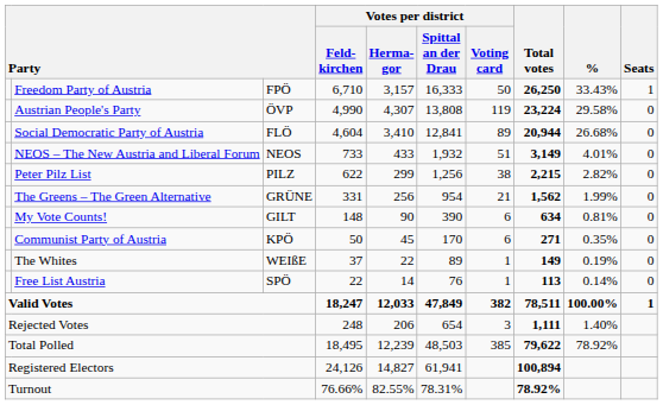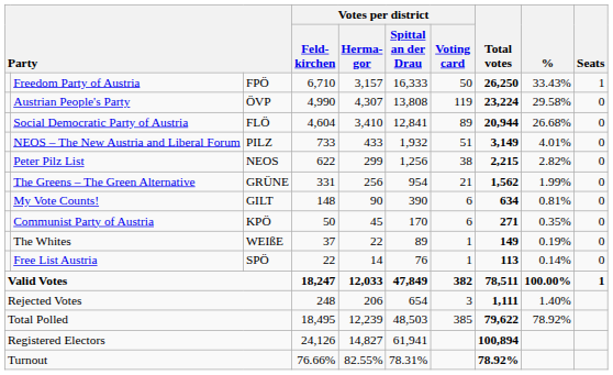 <table class="wikitable" border="1" style="text-align:right;">
 <tr>
 <th style="text-align:left;" valign=bottom rowspan=2 colspan=3>Party</th>
 <th colspan=4>Votes per district</th>
 <th align=center valign=bottom rowspan=2 width="50">Total<br>votes</th>
 <th align=center valign=bottom rowspan=2 width="50">%</th>
 <th align=center valign=bottom rowspan=2>Seats</th>
 </tr>
 <tr>
 <th align=center valign=bottom width="50"><a href='#'>Feld-<br>kirchen</a></th>
 <th align=center valign=bottom width="50"><a href='#'>Herma-<br>gor</a></th>
 <th align=center valign=bottom width="50"><a href='#'>Spittal<br>an der<br>Drau</a></th>
 <th align=center valign=bottom width="50"><a href='#'>Voting<br>card</a></th>
 </tr>
 <tr>
 <td></td>
 <td align=left><a href='#'>Freedom Party of Austria</a></td>
 <td align=left>FPÖ</td>
 <td>6,710</td>
 <td>3,157</td>
 <td>16,333</td>
 <td>50</td>
 <td><strong>26,250</strong></td>
 <td>33.43%</td>
 <td>1</td>
 </tr>
 <tr>
 <td></td>
 <td align=left><a href='#'>Austrian People's Party</a></td>
 <td align=left>ÖVP</td>
 <td>4,990</td>
 <td>4,307</td>
 <td>13,808</td>
 <td>119</td>
 <td><strong>23,224</strong></td>
 <td>29.58%</td>
 <td>0</td>
 </tr>
 <tr>
 <td></td>
 <td align=left><a href='#'>Social Democratic Party of Austria</a></td>
 <td align=left>FLÖ</td>
 <td>4,604</td>
 <td>3,410</td>
 <td>12,841</td>
 <td>89</td>
 <td><strong>20,944</strong></td>
 <td>26.68%</td>
 <td>0</td>
 </tr>
 <tr>
 <td></td>
 <td align=left style="white-space: nowrap;"><a href='#'>NEOS – The New Austria and Liberal Forum</a></td>
-<td align=left>NEOS</td>
+<td align=left>PILZ</td>
 <td>733</td>
 <td>433</td>
 <td>1,932</td>
 <td>51</td>
 <td><strong>3,149</strong></td>
 <td>4.01%</td>
 <td>0</td>
 </tr>
 <tr>
 <td></td>
 <td align=left><a href='#'>Peter Pilz List</a></td>
-<td align=left>PILZ</td>
+<td align=left>NEOS</td>
 <td>622</td>
 <td>299</td>
 <td>1,256</td>
 <td>38</td>
 <td><strong>2,215</strong></td>
 <td>2.82%</td>
 <td>0</td>
 </tr>
 <tr>
 <td></td>
 <td align=left><a href='#'>The Greens – The Green Alternative</a></td>
 <td align=left>GRÜNE</td>
 <td>331</td>
 <td>256</td>
 <td>954</td>
 <td>21</td>
 <td><strong>1,562</strong></td>
 <td>1.99%</td>
 <td>0</td>
 </tr>
 <tr>
 <td></td>
 <td align=left><a href='#'>My Vote Counts!</a></td>
 <td align=left>GILT</td>
 <td>148</td>
 <td>90</td>
 <td>390</td>
 <td>6</td>
 <td><strong>634</strong></td>
 <td>0.81%</td>
 <td>0</td>
 </tr>
 <tr>
 <td></td>
 <td align=left><a href='#'>Communist Party of Austria</a></td>
 <td align=left>KPÖ</td>
 <td>50</td>
 <td>45</td>
 <td>170</td>
 <td>6</td>
 <td><strong>271</strong></td>
 <td>0.35%</td>
 <td>0</td>
 </tr>
 <tr>
 <td></td>
 <td align=left>The Whites</td>
 <td align=left>WEIßE</td>
 <td>37</td>
 <td>22</td>
 <td>89</td>
 <td>1</td>
 <td><strong>149</strong></td>
 <td>0.19%</td>
 <td>0</td>
 </tr>
 <tr>
 <td></td>
 <td align=left><a href='#'>Free List Austria</a></td>
 <td align=left>SPÖ</td>
 <td>22</td>
 <td>14</td>
 <td>76</td>
 <td>1</td>
 <td><strong>113</strong></td>
 <td>0.14%</td>
 <td>0</td>
 </tr>
 <tr style="font-weight:bold">
 <td align=left colspan=3>Valid Votes</td>
 <td>18,247</td>
 <td>12,033</td>
 <td>47,849</td>
 <td>382</td>
 <td>78,511</td>
 <td>100.00%</td>
 <td>1</td>
 </tr>
 <tr>
 <td align=left colspan=3>Rejected Votes</td>
 <td>248</td>
 <td>206</td>
 <td>654</td>
 <td>3</td>
 <td><strong>1,111</strong></td>
 <td>1.40%</td>
 <td></td>
 </tr>
 <tr>
 <td align=left colspan=3>Total Polled</td>
 <td>18,495</td>
 <td>12,239</td>
 <td>48,503</td>
 <td>385</td>
 <td><strong>79,622</strong></td>
 <td>78.92%</td>
 <td></td>
 </tr>
 <tr>
 <td align=left colspan=3>Registered Electors</td>
 <td>24,126</td>
 <td>14,827</td>
 <td>61,941</td>
 <td></td>
 <td><strong>100,894</strong></td>
 <td></td>
 <td></td>
 </tr>
 <tr>
 <td align=left colspan=3>Turnout</td>
 <td>76.66%</td>
 <td>82.55%</td>
 <td>78.31%</td>
 <td></td>
 <td><strong>78.92%</strong></td>
 <td></td>
 <td></td>
 </tr>
 </table>
